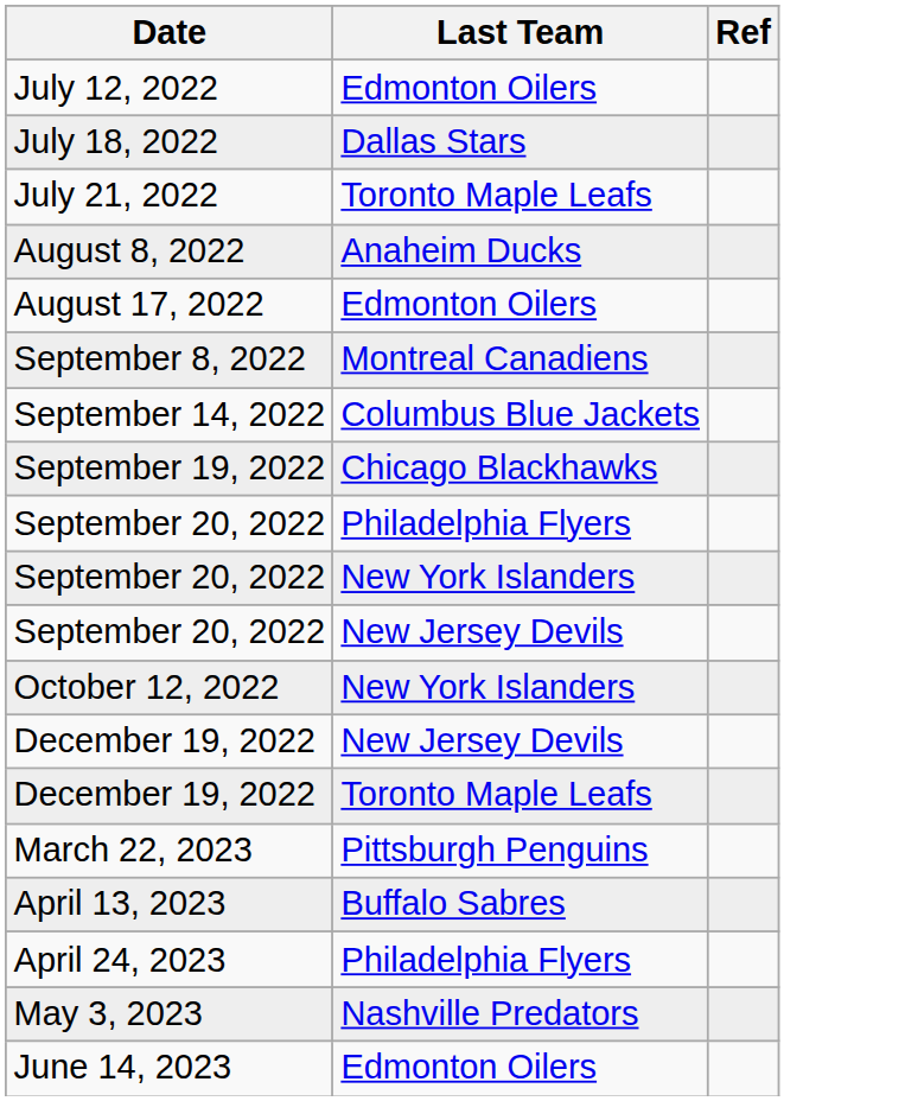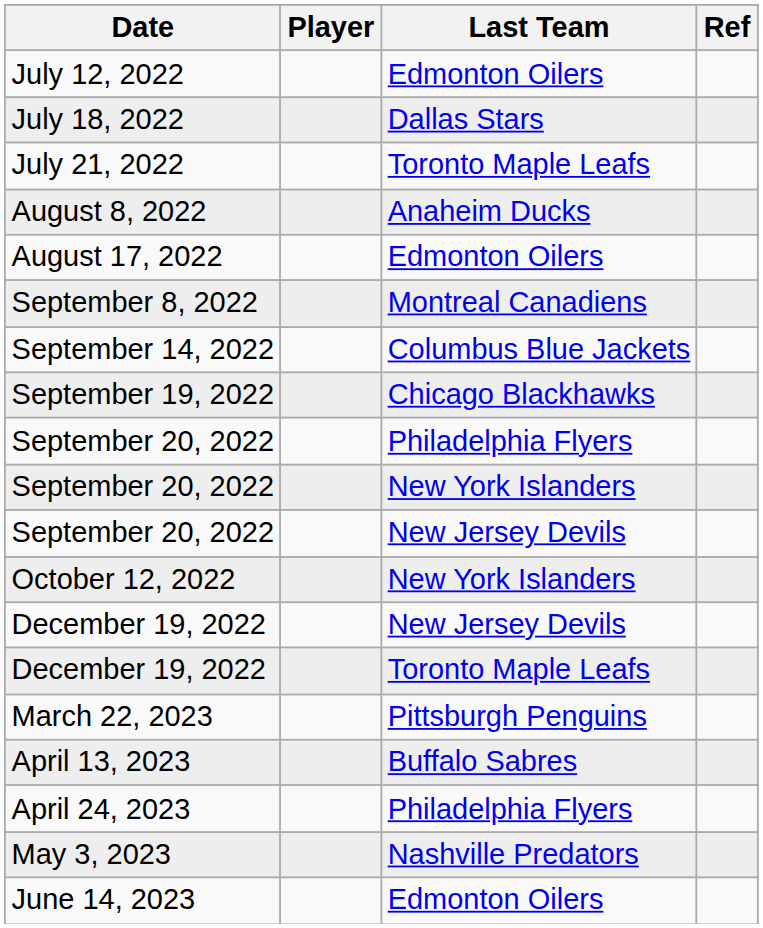 <table class="wikitable sortable">
 <tr>
 <th>Date</th>
+<th>Player</th>
 <th>Last Team</th>
 <th>Ref</th>
 </tr>
 <tr>
 <td>July 12, 2022</td>
+<td></td>
 <td><a href='#'>Edmonton Oilers</a></td>
 <td></td>
 </tr>
 <tr bgcolor="eeeeee">
 <td>July 18, 2022</td>
+<td></td>
 <td><a href='#'>Dallas Stars</a></td>
 <td></td>
 </tr>
 <tr>
 <td>July 21, 2022</td>
+<td></td>
 <td><a href='#'>Toronto Maple Leafs</a></td>
 <td></td>
 </tr>
 <tr bgcolor="eeeeee">
 <td>August 8, 2022</td>
+<td></td>
 <td><a href='#'>Anaheim Ducks</a></td>
 <td></td>
 </tr>
 <tr>
 <td>August 17, 2022</td>
+<td></td>
 <td><a href='#'>Edmonton Oilers</a></td>
 <td></td>
 </tr>
 <tr bgcolor="eeeeee">
 <td>September 8, 2022</td>
+<td></td>
 <td><a href='#'>Montreal Canadiens</a></td>
 <td></td>
 </tr>
 <tr>
 <td>September 14, 2022</td>
+<td></td>
 <td><a href='#'>Columbus Blue Jackets</a></td>
 <td></td>
 </tr>
 <tr bgcolor="eeeeee">
 <td>September 19, 2022</td>
+<td></td>
 <td><a href='#'>Chicago Blackhawks</a></td>
 <td></td>
 </tr>
 <tr>
 <td>September 20, 2022</td>
+<td></td>
 <td><a href='#'>Philadelphia Flyers</a></td>
 <td></td>
 </tr>
 <tr bgcolor="eeeeee">
 <td>September 20, 2022</td>
+<td></td>
 <td><a href='#'>New York Islanders</a></td>
 <td></td>
 </tr>
 <tr>
 <td>September 20, 2022</td>
+<td></td>
 <td><a href='#'>New Jersey Devils</a></td>
 <td></td>
 </tr>
 <tr bgcolor="eeeeee">
 <td>October 12, 2022</td>
+<td></td>
 <td><a href='#'>New York Islanders</a></td>
 <td></td>
 </tr>
 <tr>
 <td>December 19, 2022</td>
+<td></td>
 <td><a href='#'>New Jersey Devils</a></td>
 <td></td>
 </tr>
 <tr bgcolor="eeeeee">
 <td>December 19, 2022</td>
+<td></td>
 <td><a href='#'>Toronto Maple Leafs</a></td>
 <td></td>
 </tr>
 <tr>
 <td>March 22, 2023</td>
+<td></td>
 <td><a href='#'>Pittsburgh Penguins</a></td>
 <td></td>
 </tr>
 <tr bgcolor="eeeeee">
 <td>April 13, 2023</td>
+<td></td>
 <td><a href='#'>Buffalo Sabres</a></td>
 <td></td>
 </tr>
 <tr>
 <td>April 24, 2023</td>
+<td></td>
 <td><a href='#'>Philadelphia Flyers</a></td>
 <td></td>
 </tr>
 <tr bgcolor="eeeeee">
 <td>May 3, 2023</td>
+<td></td>
 <td><a href='#'>Nashville Predators</a></td>
 <td></td>
 </tr>
 <tr>
 <td>June 14, 2023</td>
+<td></td>
 <td><a href='#'>Edmonton Oilers</a></td>
 <td></td>
 </tr>
 </table>
